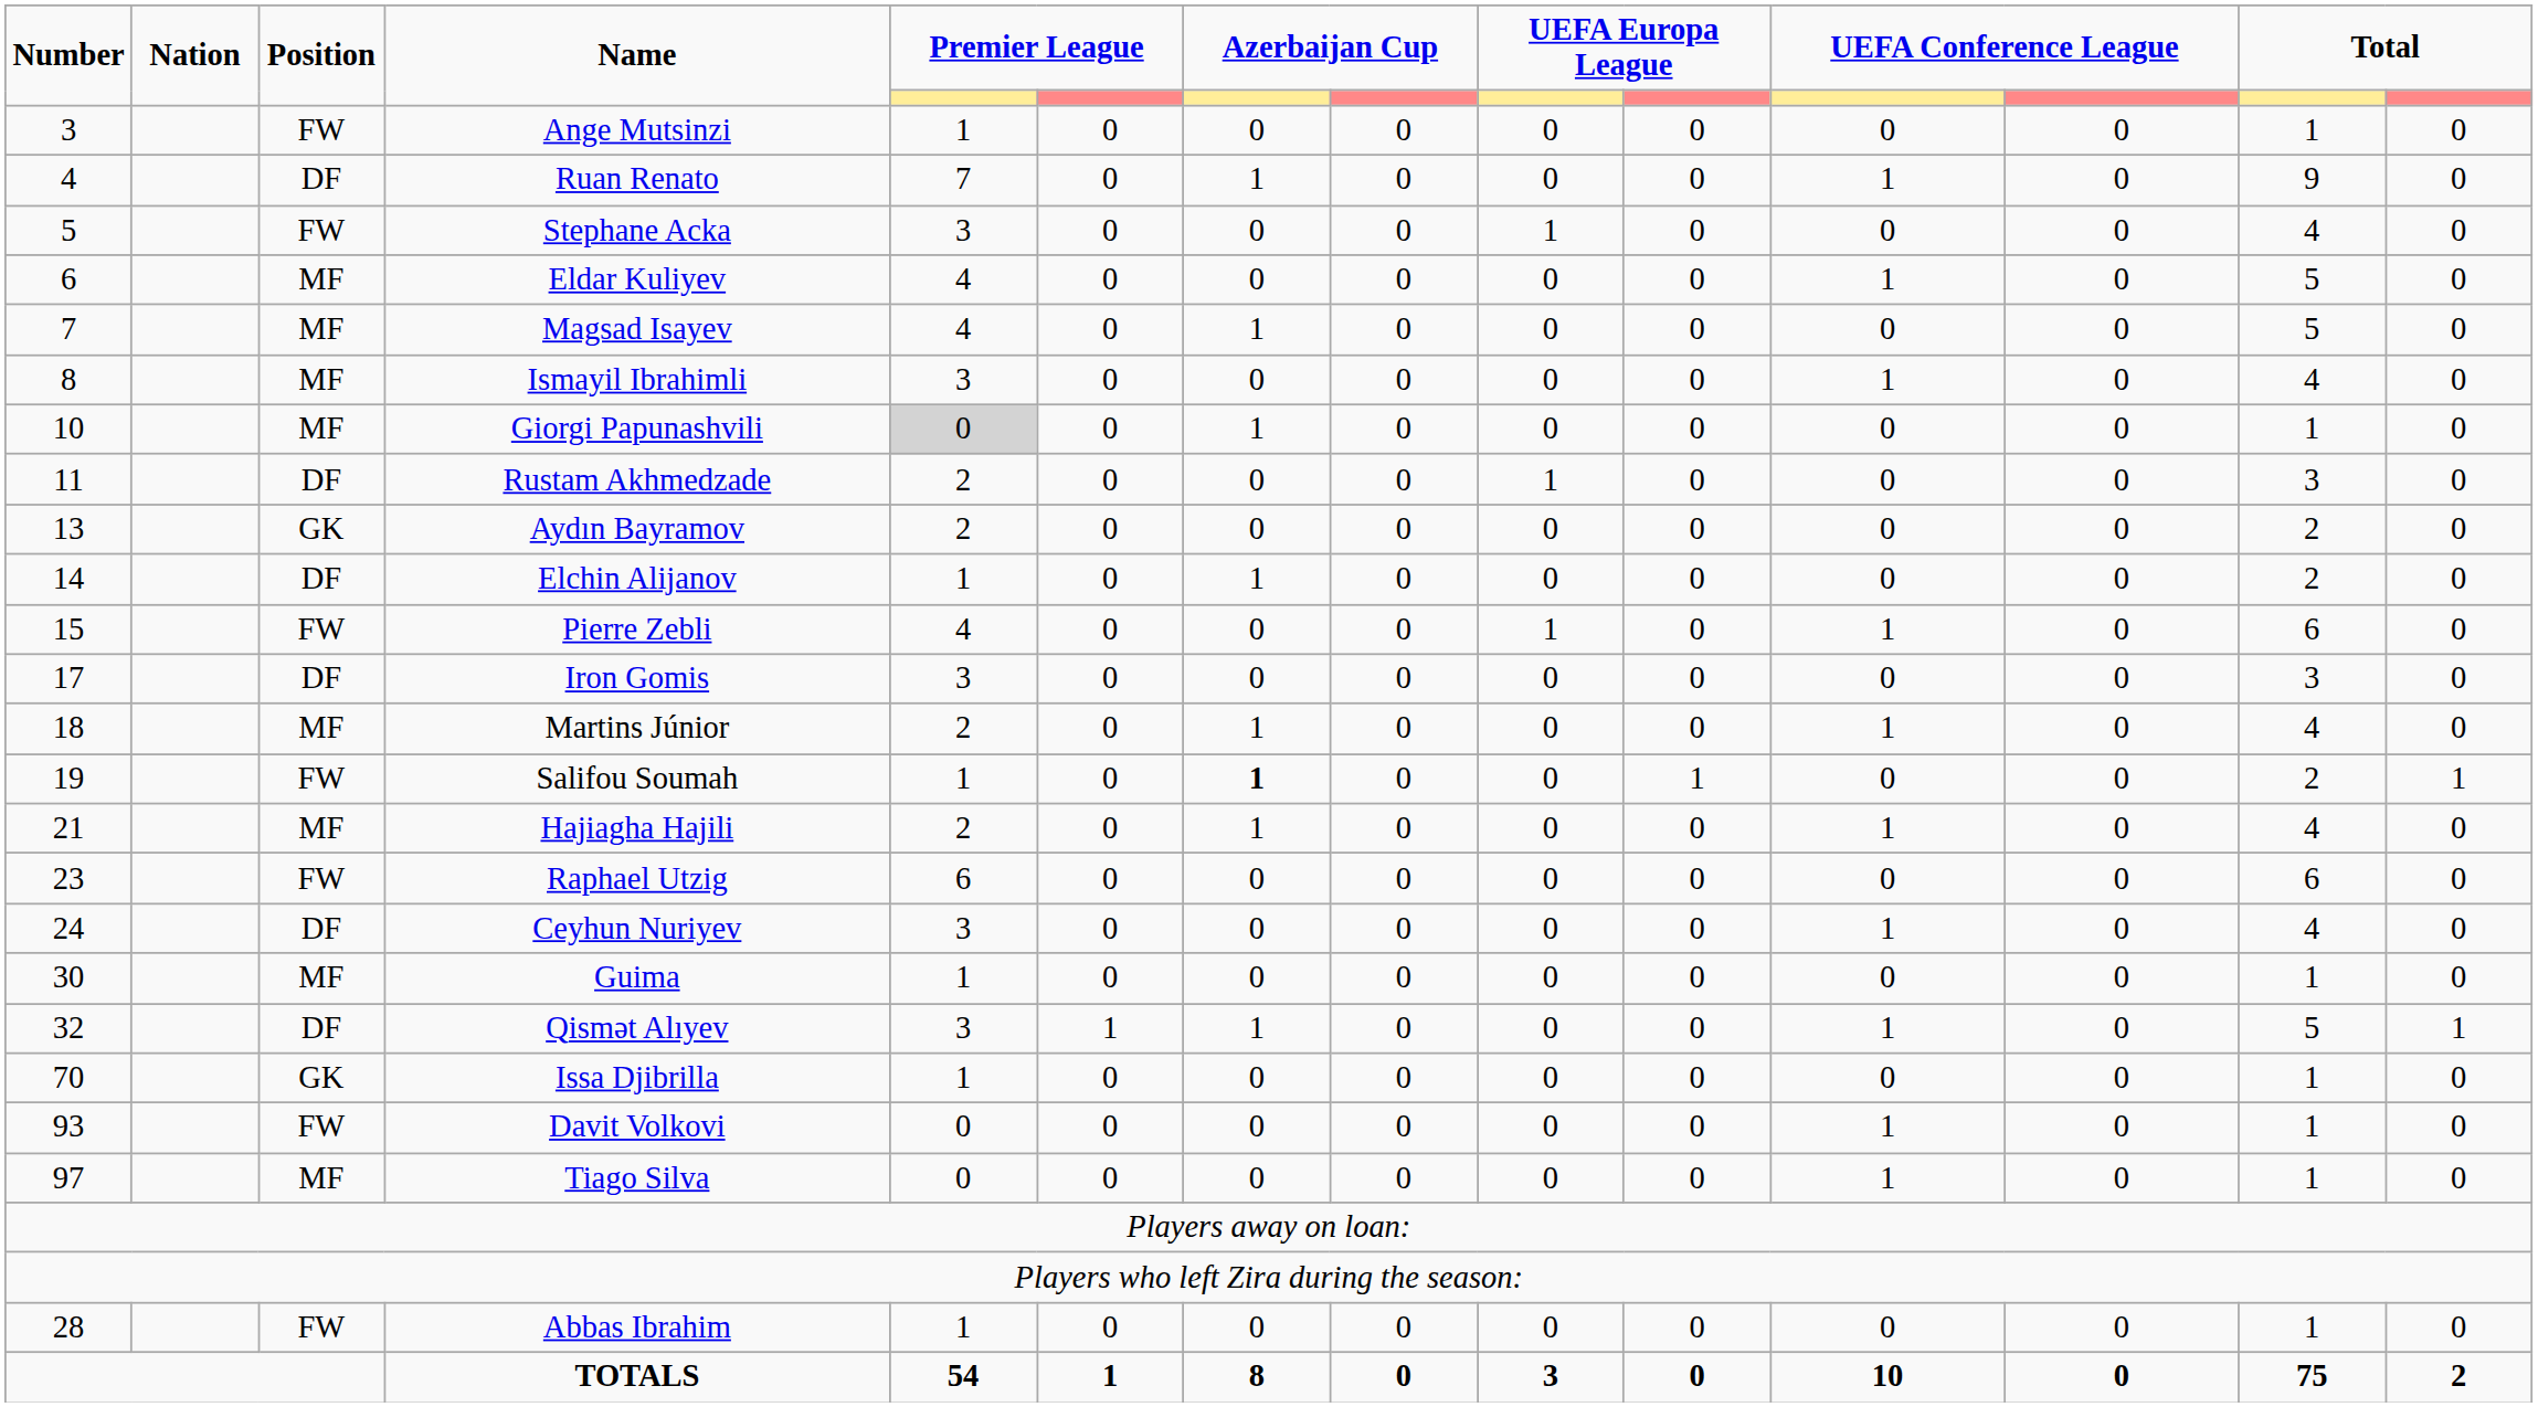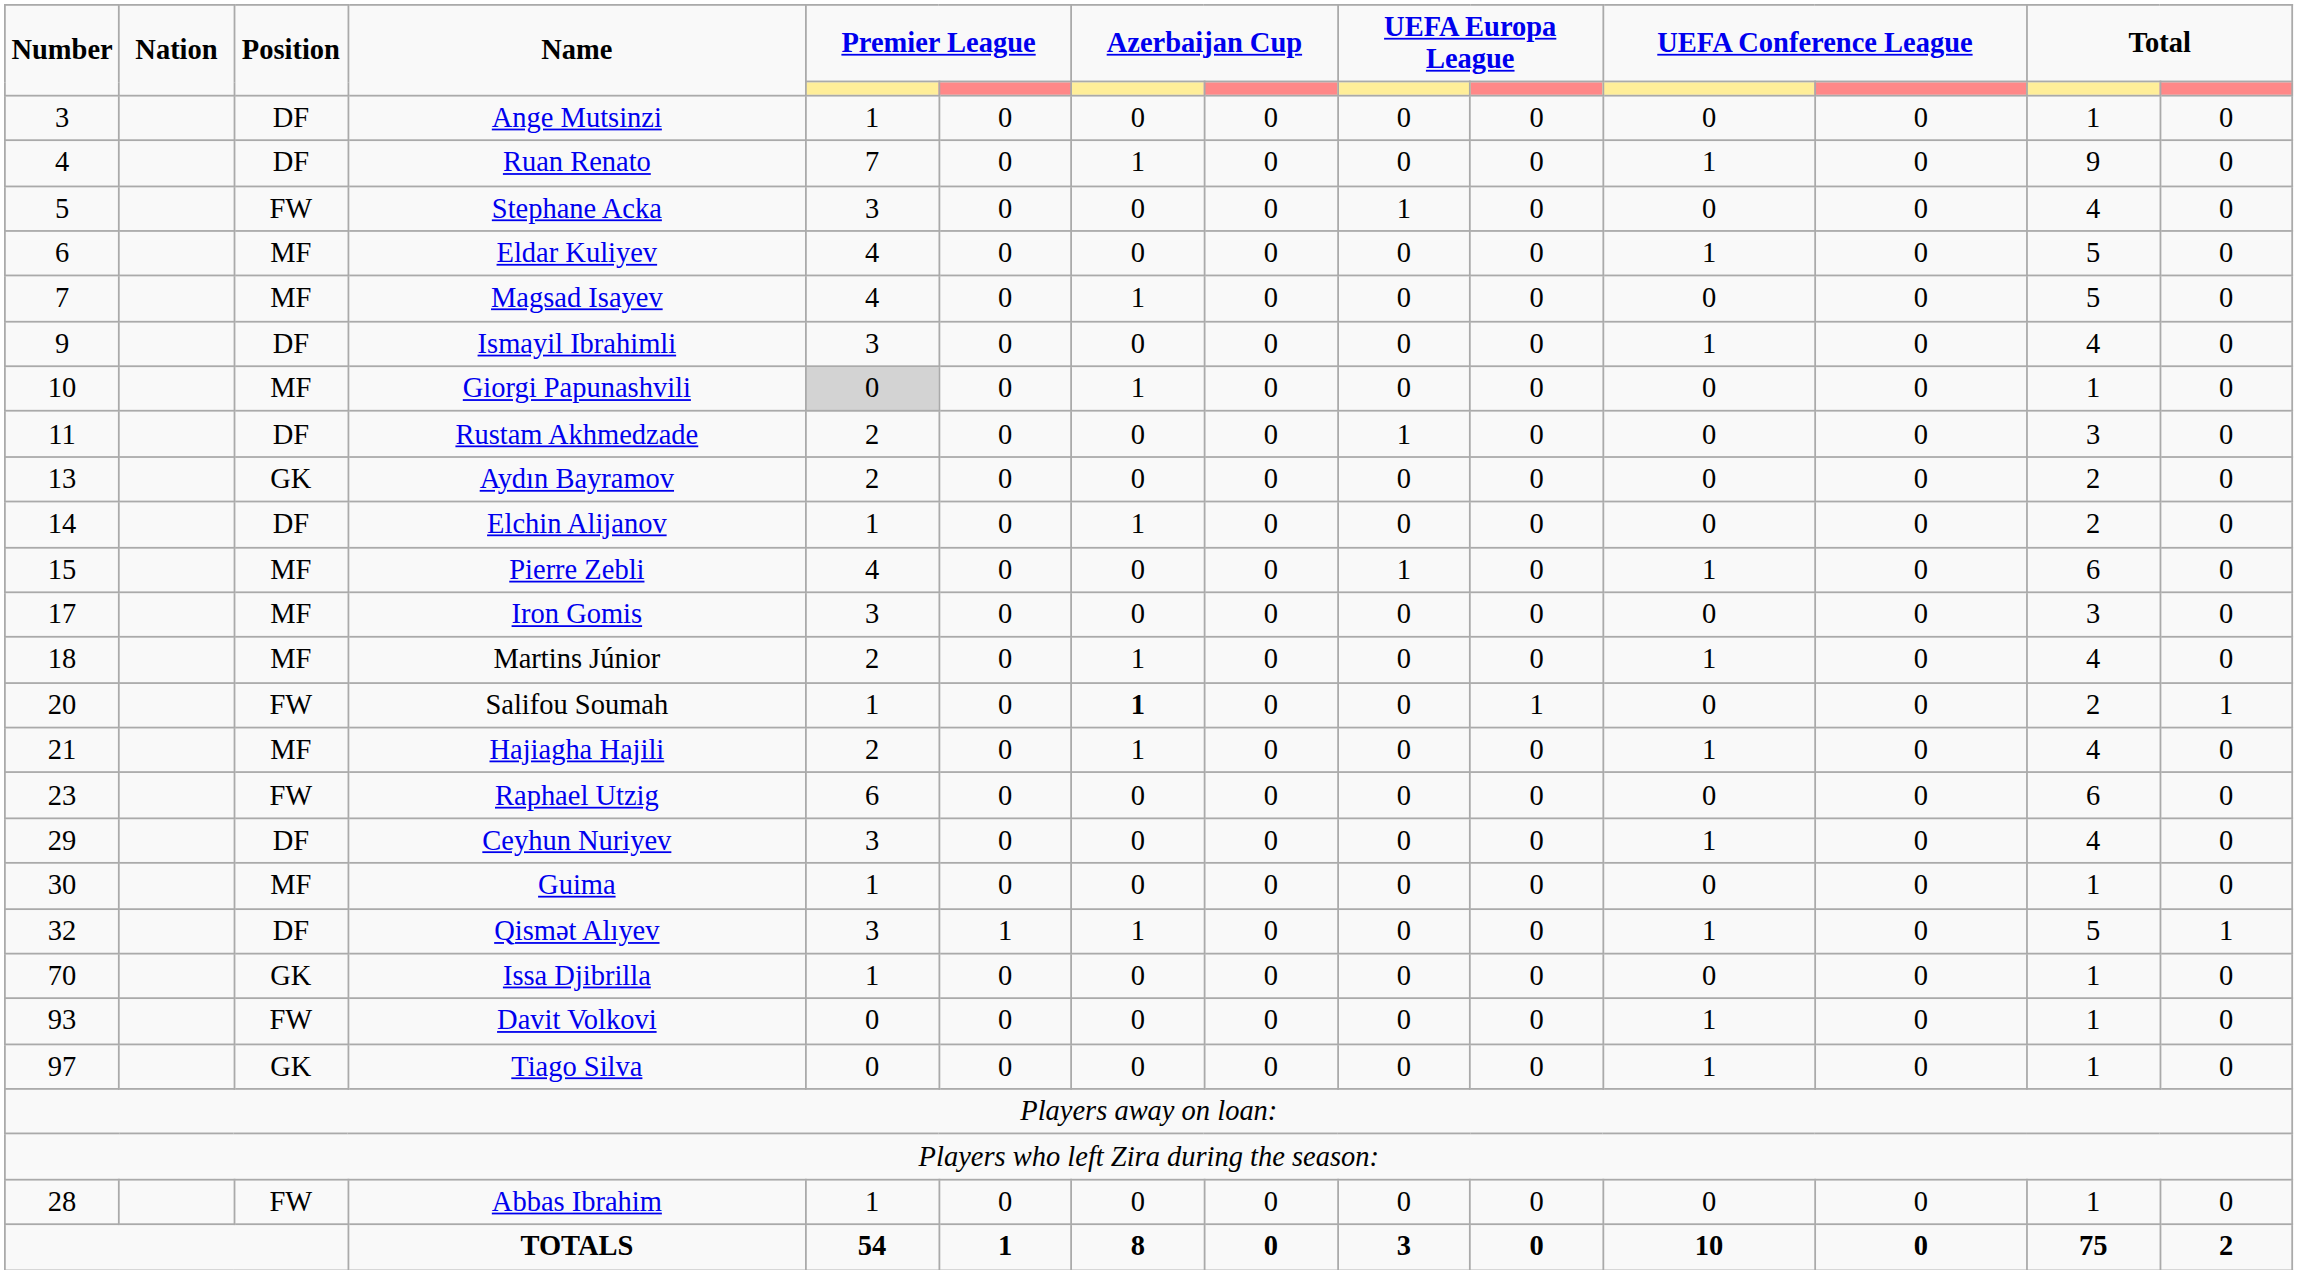 <table class="wikitable" style="text-align:center;">
 <tr>
 <td rowspan="2"  style="width:5%; text-align:center;"><strong>Number</strong></td>
 <td rowspan="2"  style="width:5%; text-align:center;"><strong>Nation</strong></td>
 <td rowspan="2"  style="width:5%; text-align:center;"><strong>Position</strong></td>
 <td rowspan="2"  style="width:20%; text-align:center;"><strong>Name</strong></td>
 <td colspan="2" style="text-align:center;"><strong><a href='#'>Premier League</a></strong></td>
 <td colspan="2" style="text-align:center;"><strong><a href='#'>Azerbaijan Cup</a></strong></td>
 <td colspan="2" style="text-align:center;"><strong><a href='#'>UEFA Europa League</a></strong></td>
 <td colspan="2" style="text-align:center;"><strong><a href='#'>UEFA Conference League</a></strong></td>
 <td colspan="2" style="text-align:center;"><strong>Total</strong></td>
 </tr>
 <tr>
 <th style="width:60px; background:#fe9;"></th>
 <th style="width:60px; background:#ff8888;"></th>
 <th style="width:60px; background:#fe9;"></th>
 <th style="width:60px; background:#ff8888;"></th>
 <th style="width:60px; background:#fe9;"></th>
 <th style="width:60px; background:#ff8888;"></th>
 <th style="width:100px; background:#fe9;"></th>
 <th style="width:100px; background:#ff8888;"></th>
 <th style="width:60px; background:#fe9;"></th>
 <th style="width:60px; background:#ff8888;"></th>
 </tr>
 <tr>
 <td>3</td>
 <td></td>
-<td>FW</td>
+<td>DF</td>
 <td><a href='#'>Ange Mutsinzi</a></td>
 <td>1</td>
 <td>0</td>
 <td>0</td>
 <td>0</td>
 <td>0</td>
 <td>0</td>
 <td>0</td>
 <td>0</td>
 <td>1</td>
 <td>0</td>
 </tr>
 <tr>
 <td>4</td>
 <td></td>
 <td>DF</td>
 <td><a href='#'>Ruan Renato</a></td>
 <td>7</td>
 <td>0</td>
 <td>1</td>
 <td>0</td>
 <td>0</td>
 <td>0</td>
 <td>1</td>
 <td>0</td>
 <td>9</td>
 <td>0</td>
 </tr>
 <tr>
 <td>5</td>
 <td></td>
 <td>FW</td>
 <td><a href='#'>Stephane Acka</a></td>
 <td>3</td>
 <td>0</td>
 <td>0</td>
 <td>0</td>
 <td>1</td>
 <td>0</td>
 <td>0</td>
 <td>0</td>
 <td>4</td>
 <td>0</td>
 </tr>
 <tr>
 <td>6</td>
 <td></td>
 <td>MF</td>
 <td><a href='#'>Eldar Kuliyev</a></td>
 <td>4</td>
 <td>0</td>
 <td>0</td>
 <td>0</td>
 <td>0</td>
 <td>0</td>
 <td>1</td>
 <td>0</td>
 <td>5</td>
 <td>0</td>
 </tr>
 <tr>
 <td>7</td>
 <td></td>
 <td>MF</td>
 <td><a href='#'>Magsad Isayev</a></td>
 <td>4</td>
 <td>0</td>
 <td>1</td>
 <td>0</td>
 <td>0</td>
 <td>0</td>
 <td>0</td>
 <td>0</td>
 <td>5</td>
 <td>0</td>
 </tr>
 <tr>
-<td>8</td>
+<td>9</td>
 <td></td>
-<td>MF</td>
+<td>DF</td>
 <td><a href='#'>Ismayil Ibrahimli</a></td>
 <td>3</td>
 <td>0</td>
 <td>0</td>
 <td>0</td>
 <td>0</td>
 <td>0</td>
 <td>1</td>
 <td>0</td>
 <td>4</td>
 <td>0</td>
 </tr>
 <tr>
 <td>10</td>
 <td></td>
 <td>MF</td>
 <td><a href='#'>Giorgi Papunashvili</a></td>
 <td style="background: lightgrey;">0</td>
 <td>0</td>
 <td>1</td>
 <td>0</td>
 <td>0</td>
 <td>0</td>
 <td>0</td>
 <td>0</td>
 <td>1</td>
 <td>0</td>
 </tr>
 <tr>
 <td>11</td>
 <td></td>
 <td>DF</td>
 <td><a href='#'>Rustam Akhmedzade</a></td>
 <td>2</td>
 <td>0</td>
 <td>0</td>
 <td>0</td>
 <td>1</td>
 <td>0</td>
 <td>0</td>
 <td>0</td>
 <td>3</td>
 <td>0</td>
 </tr>
 <tr>
 <td>13</td>
 <td></td>
 <td>GK</td>
 <td><a href='#'>Aydın Bayramov</a></td>
 <td>2</td>
 <td>0</td>
 <td>0</td>
 <td>0</td>
 <td>0</td>
 <td>0</td>
 <td>0</td>
 <td>0</td>
 <td>2</td>
 <td>0</td>
 </tr>
 <tr>
 <td>14</td>
 <td></td>
 <td>DF</td>
 <td><a href='#'>Elchin Alijanov</a></td>
 <td>1</td>
 <td>0</td>
 <td>1</td>
 <td>0</td>
 <td>0</td>
 <td>0</td>
 <td>0</td>
 <td>0</td>
 <td>2</td>
 <td>0</td>
 </tr>
 <tr>
 <td>15</td>
 <td></td>
-<td>FW</td>
+<td>MF</td>
 <td><a href='#'>Pierre Zebli</a></td>
 <td>4</td>
 <td>0</td>
 <td>0</td>
 <td>0</td>
 <td>1</td>
 <td>0</td>
 <td>1</td>
 <td>0</td>
 <td>6</td>
 <td>0</td>
 </tr>
 <tr>
 <td>17</td>
 <td></td>
-<td>DF</td>
+<td>MF</td>
 <td><a href='#'>Iron Gomis</a></td>
 <td>3</td>
 <td>0</td>
 <td>0</td>
 <td>0</td>
 <td>0</td>
 <td>0</td>
 <td>0</td>
 <td>0</td>
 <td>3</td>
 <td>0</td>
 </tr>
 <tr>
 <td>18</td>
 <td></td>
 <td>MF</td>
 <td>Martins Júnior</td>
 <td>2</td>
 <td>0</td>
 <td>1</td>
 <td>0</td>
 <td>0</td>
 <td>0</td>
 <td>1</td>
 <td>0</td>
 <td>4</td>
 <td>0</td>
 </tr>
 <tr>
-<td>19</td>
+<td>20</td>
 <td></td>
 <td>FW</td>
 <td>Salifou Soumah</td>
 <td>1</td>
 <td>0</td>
 <td><strong>1</strong></td>
 <td>0</td>
 <td>0</td>
 <td>1</td>
 <td>0</td>
 <td>0</td>
 <td>2</td>
 <td>1</td>
 </tr>
 <tr>
 <td>21</td>
 <td></td>
 <td>MF</td>
 <td><a href='#'>Hajiagha Hajili</a></td>
 <td>2</td>
 <td>0</td>
 <td>1</td>
 <td>0</td>
 <td>0</td>
 <td>0</td>
 <td>1</td>
 <td>0</td>
 <td>4</td>
 <td>0</td>
 </tr>
 <tr>
 <td>23</td>
 <td></td>
 <td>FW</td>
 <td><a href='#'>Raphael Utzig</a></td>
 <td>6</td>
 <td>0</td>
 <td>0</td>
 <td>0</td>
 <td>0</td>
 <td>0</td>
 <td>0</td>
 <td>0</td>
 <td>6</td>
 <td>0</td>
 </tr>
 <tr>
-<td>24</td>
+<td>29</td>
 <td></td>
 <td>DF</td>
 <td><a href='#'>Ceyhun Nuriyev</a></td>
 <td>3</td>
 <td>0</td>
 <td>0</td>
 <td>0</td>
 <td>0</td>
 <td>0</td>
 <td>1</td>
 <td>0</td>
 <td>4</td>
 <td>0</td>
 </tr>
 <tr>
 <td>30</td>
 <td></td>
 <td>MF</td>
 <td><a href='#'>Guima</a></td>
 <td>1</td>
 <td>0</td>
 <td>0</td>
 <td>0</td>
 <td>0</td>
 <td>0</td>
 <td>0</td>
 <td>0</td>
 <td>1</td>
 <td>0</td>
 </tr>
 <tr>
 <td>32</td>
 <td></td>
 <td>DF</td>
 <td><a href='#'>Qismət Alıyev</a></td>
 <td>3</td>
 <td>1</td>
 <td>1</td>
 <td>0</td>
 <td>0</td>
 <td>0</td>
 <td>1</td>
 <td>0</td>
 <td>5</td>
 <td>1</td>
 </tr>
 <tr>
 <td>70</td>
 <td></td>
 <td>GK</td>
 <td><a href='#'>Issa Djibrilla</a></td>
 <td>1</td>
 <td>0</td>
 <td>0</td>
 <td>0</td>
 <td>0</td>
 <td>0</td>
 <td>0</td>
 <td>0</td>
 <td>1</td>
 <td>0</td>
 </tr>
 <tr>
 <td>93</td>
 <td></td>
 <td>FW</td>
 <td><a href='#'>Davit Volkovi</a></td>
 <td>0</td>
 <td>0</td>
 <td>0</td>
 <td>0</td>
 <td>0</td>
 <td>0</td>
 <td>1</td>
 <td>0</td>
 <td>1</td>
 <td>0</td>
 </tr>
 <tr>
 <td>97</td>
 <td></td>
-<td>MF</td>
+<td>GK</td>
 <td><a href='#'>Tiago Silva</a></td>
 <td>0</td>
 <td>0</td>
 <td>0</td>
 <td>0</td>
 <td>0</td>
 <td>0</td>
 <td>1</td>
 <td>0</td>
 <td>1</td>
 <td>0</td>
 </tr>
 <tr>
 <td colspan="14"><em>Players away on loan:</em></td>
 </tr>
 <tr>
 <td colspan="14"><em>Players who left Zira during the season:</em></td>
 </tr>
 <tr>
 <td>28</td>
 <td></td>
 <td>FW</td>
 <td><a href='#'>Abbas Ibrahim</a></td>
 <td>1</td>
 <td>0</td>
 <td>0</td>
 <td>0</td>
 <td>0</td>
 <td>0</td>
 <td>0</td>
 <td>0</td>
 <td>1</td>
 <td>0</td>
 </tr>
 <tr>
 <td colspan="3"></td>
 <td><strong>TOTALS</strong></td>
 <td><strong>54</strong></td>
 <td><strong>1</strong></td>
 <td><strong>8</strong></td>
 <td><strong>0</strong></td>
 <td><strong>3</strong></td>
 <td><strong>0</strong></td>
 <td><strong>10</strong></td>
 <td><strong>0</strong></td>
 <td><strong>75</strong></td>
 <td><strong>2</strong></td>
 </tr>
 </table>
